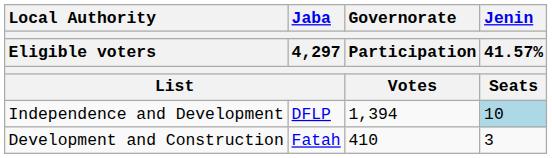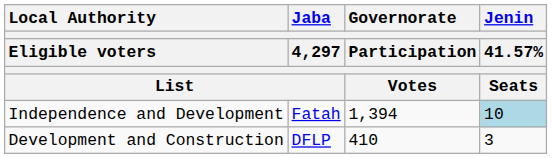 <table class="wikitable">
 <tr>
 <th style="text-align:left;">Local Authority</th>
 <th style="text-align:left;"><a href='#'>Jaba</a></th>
 <th style="text-align:left;">Governorate</th>
 <th style="text-align:left;"><a href='#'>Jenin</a></th>
 </tr>
 <tr>
 <th colspan=4></th>
 </tr>
 <tr>
 <th style="text-align:left;">Eligible voters</th>
 <th style="text-align:left;">4,297</th>
 <th style="text-align:left;">Participation</th>
 <th style="text-align:left;">41.57%</th>
 </tr>
 <tr>
 <th colspan=4></th>
 </tr>
 <tr>
 <th colspan=2>List</th>
 <th>Votes</th>
 <th>Seats</th>
 </tr>
 <tr>
 <td>Independence and Development</td>
-<td><a href='#'>DFLP</a></td>
+<td><a href='#'>Fatah</a></td>
 <td>1,394</td>
 <td style="background: lightblue;">10</td>
 </tr>
 <tr>
 <td>Development and Construction</td>
-<td><a href='#'>Fatah</a></td>
+<td><a href='#'>DFLP</a></td>
 <td>410</td>
 <td>3</td>
 </tr>
 </table>
